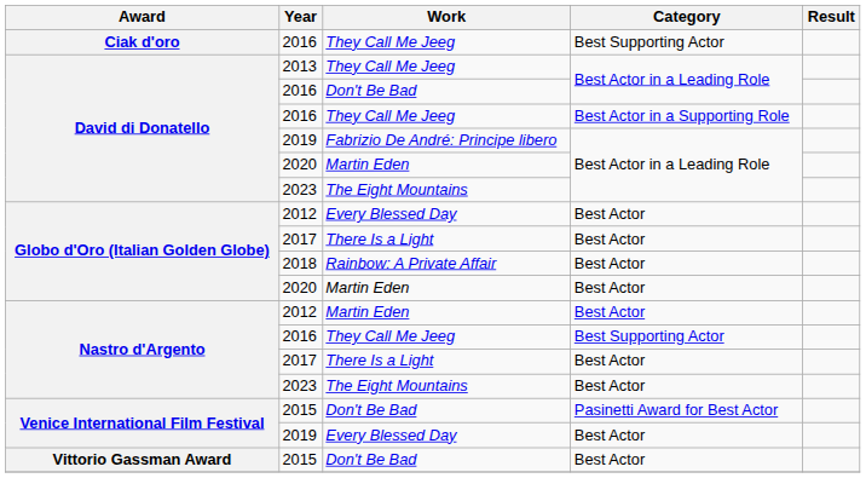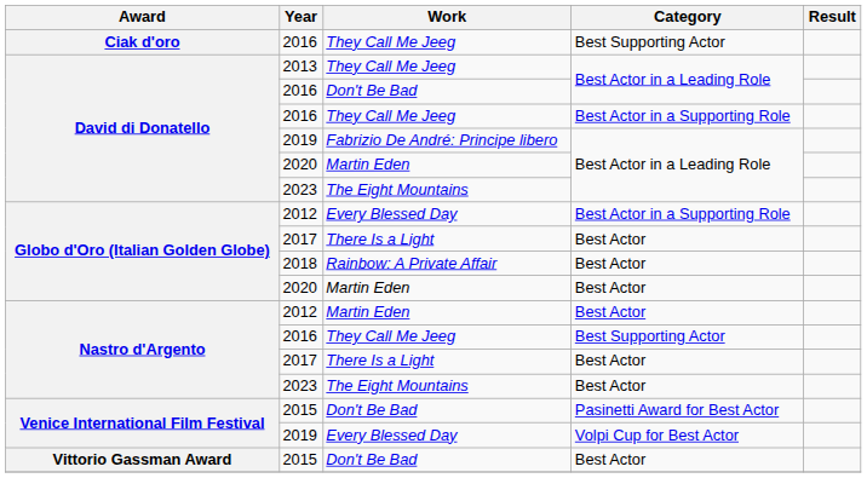 <table class="wikitable sortable plainrowheaders" style="width: 100%;">
 <tr>
 <th>Award</th>
 <th>Year</th>
 <th>Work</th>
 <th>Category</th>
 <th>Result</th>
 </tr>
 <tr>
 <th scope="row"><a href='#'>Ciak d'oro</a> </th>
 <td>2016</td>
 <td><em><a href='#'>They Call Me Jeeg</a></em></td>
 <td>Best Supporting Actor</td>
 <td></td>
 </tr>
 <tr>
 <th rowspan="6" scope="row"><a href='#'>David di Donatello</a> </th>
 <td>2013</td>
 <td><em><a href='#'>They Call Me Jeeg</a></em></td>
 <td rowspan=2><a href='#'>Best Actor in a Leading Role</a></td>
 <td></td>
 </tr>
 <tr>
 <td>2016</td>
 <td><em><a href='#'>Don't Be Bad</a></em></td>
 <td></td>
 </tr>
 <tr>
 <td>2016</td>
 <td><em><a href='#'>They Call Me Jeeg</a></em></td>
 <td><a href='#'>Best Actor in a Supporting Role</a></td>
 <td></td>
 </tr>
 <tr>
 <td>2019</td>
 <td><em><a href='#'>Fabrizio De André: Principe libero</a></em></td>
 <td rowspan=3>Best Actor in a Leading Role</td>
 <td></td>
 </tr>
 <tr>
 <td>2020</td>
 <td><em><a href='#'>Martin Eden</a></em></td>
 <td></td>
 </tr>
 <tr>
 <td>2023</td>
 <td><em><a href='#'>The Eight Mountains</a></em></td>
 <td></td>
 </tr>
 <tr>
 <th rowspan="4" scope="row"><a href='#'>Globo d'Oro (Italian Golden Globe)</a> </th>
 <td>2012</td>
 <td><em><a href='#'>Every Blessed Day</a></em></td>
-<td>Best Actor</td>
+<td><a href='#'>Best Actor in a Supporting Role</a></td>
 <td></td>
 </tr>
 <tr>
 <td>2017</td>
 <td><em><a href='#'>There Is a Light</a></em></td>
 <td>Best Actor</td>
 <td></td>
 </tr>
 <tr>
 <td>2018</td>
 <td><em><a href='#'>Rainbow: A Private Affair</a></em></td>
 <td>Best Actor</td>
 <td></td>
 </tr>
 <tr>
 <td>2020</td>
 <td><em>Martin Eden</em></td>
 <td>Best Actor</td>
 <td></td>
 </tr>
 <tr>
 <th rowspan="4" scope="row"><a href='#'>Nastro d'Argento</a> </th>
 <td>2012</td>
 <td><em><a href='#'>Martin Eden</a></em></td>
 <td><a href='#'>Best Actor</a></td>
 <td></td>
 </tr>
 <tr>
 <td>2016</td>
 <td><em><a href='#'>They Call Me Jeeg</a></em></td>
 <td><a href='#'>Best Supporting Actor</a></td>
 <td></td>
 </tr>
 <tr>
 <td>2017</td>
 <td><em><a href='#'>There Is a Light</a></em></td>
 <td>Best Actor</td>
 <td></td>
 </tr>
 <tr>
 <td>2023</td>
 <td><em><a href='#'>The Eight Mountains</a></em></td>
 <td>Best Actor</td>
 <td></td>
 </tr>
 <tr>
 <th rowspan="2" scope="row"><a href='#'>Venice International Film Festival</a> </th>
 <td>2015</td>
 <td><em><a href='#'>Don't Be Bad</a></em></td>
 <td><a href='#'>Pasinetti Award for Best Actor</a></td>
 <td></td>
 </tr>
 <tr>
 <td>2019</td>
 <td><em><a href='#'>Every Blessed Day</a></em></td>
-<td>Best Actor</td>
+<td><a href='#'>Volpi Cup for Best Actor</a></td>
 <td></td>
 </tr>
 <tr>
 <th scope="row">Vittorio Gassman Award </th>
 <td>2015</td>
 <td><em><a href='#'>Don't Be Bad</a></em></td>
 <td>Best Actor</td>
 <td></td>
 </tr>
 <tr>
 </tr>
 </table>
